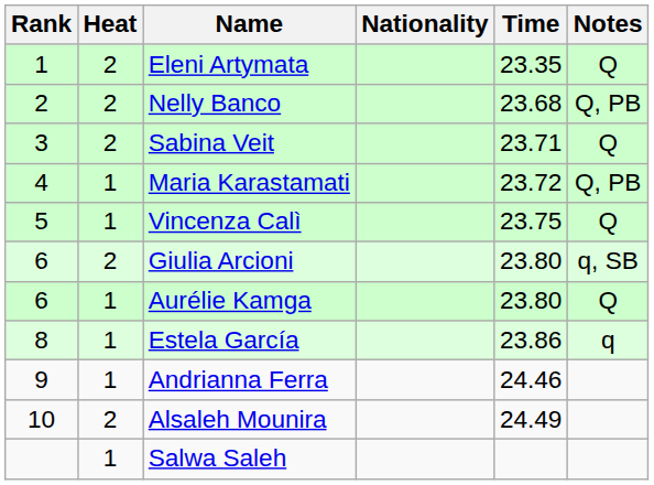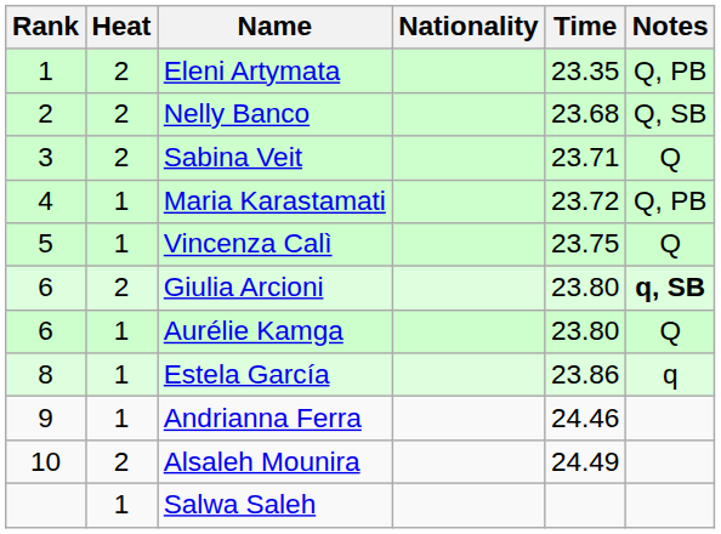 <table class="wikitable sortable" style="text-align:center">
 <tr>
 <th>Rank</th>
 <th>Heat</th>
 <th>Name</th>
 <th>Nationality</th>
 <th>Time</th>
 <th>Notes</th>
 </tr>
 <tr bgcolor=ccffcc>
 <td>1</td>
 <td>2</td>
 <td align=left><a href='#'>Eleni Artymata</a></td>
 <td align=left></td>
 <td>23.35</td>
-<td>Q</td>
+<td>Q, PB</td>
 </tr>
 <tr bgcolor=ccffcc>
 <td>2</td>
 <td>2</td>
 <td align=left><a href='#'>Nelly Banco</a></td>
 <td align=left></td>
 <td>23.68</td>
-<td>Q, PB</td>
+<td>Q, SB</td>
 </tr>
 <tr bgcolor=ccffcc>
 <td>3</td>
 <td>2</td>
 <td align=left><a href='#'>Sabina Veit</a></td>
 <td align=left></td>
 <td>23.71</td>
 <td>Q</td>
 </tr>
 <tr bgcolor=ccffcc>
 <td>4</td>
 <td>1</td>
 <td align=left><a href='#'>Maria Karastamati</a></td>
 <td align=left></td>
 <td>23.72</td>
 <td>Q, PB</td>
 </tr>
 <tr bgcolor=ccffcc>
 <td>5</td>
 <td>1</td>
 <td align=left><a href='#'>Vincenza Calì</a></td>
 <td align=left></td>
 <td>23.75</td>
 <td>Q</td>
 </tr>
 <tr bgcolor=ddffdd>
 <td>6</td>
 <td>2</td>
 <td align=left><a href='#'>Giulia Arcioni</a></td>
 <td align=left></td>
 <td>23.80</td>
-<td>q, SB</td>
+<td><strong>q, SB</strong></td>
 </tr>
 <tr bgcolor=ccffcc>
 <td>6</td>
 <td>1</td>
 <td align=left><a href='#'>Aurélie Kamga</a></td>
 <td align=left></td>
 <td>23.80</td>
 <td>Q</td>
 </tr>
 <tr bgcolor=ddffdd>
 <td>8</td>
 <td>1</td>
 <td align=left><a href='#'>Estela García</a></td>
 <td align=left></td>
 <td>23.86</td>
 <td>q</td>
 </tr>
 <tr>
 <td>9</td>
 <td>1</td>
 <td align=left><a href='#'>Andrianna Ferra</a></td>
 <td align=left></td>
 <td>24.46</td>
 <td></td>
 </tr>
 <tr>
 <td>10</td>
 <td>2</td>
 <td align=left><a href='#'>Alsaleh Mounira</a></td>
 <td align=left></td>
 <td>24.49</td>
 <td></td>
 </tr>
 <tr>
 <td></td>
 <td>1</td>
 <td align=left><a href='#'>Salwa Saleh</a></td>
 <td align=left></td>
 <td></td>
 <td></td>
 </tr>
 </table>
